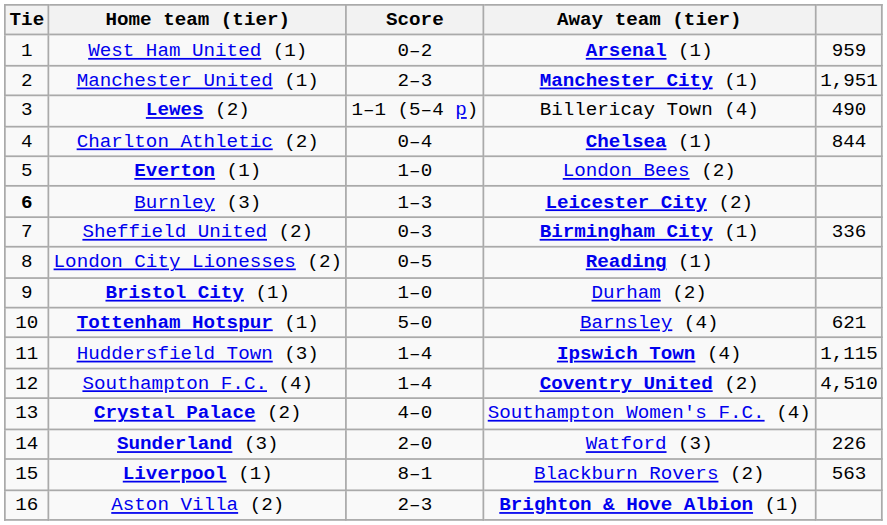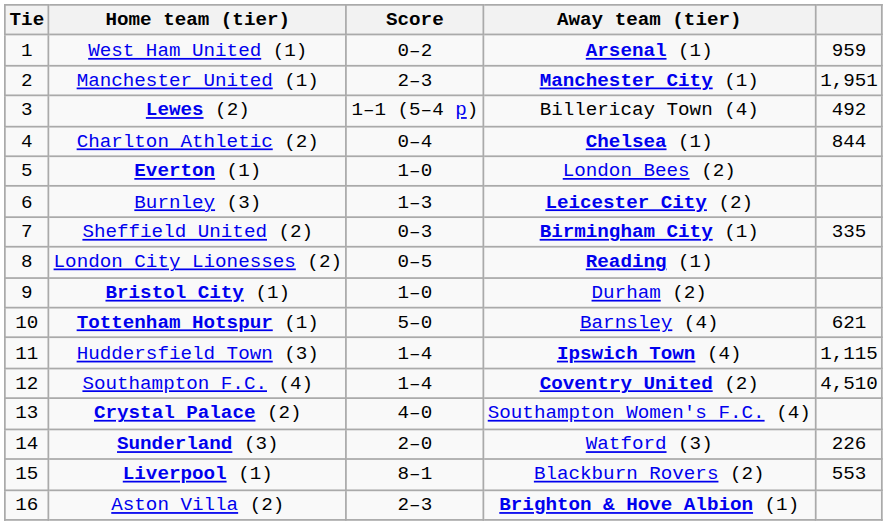 <table class="wikitable" style="text-align:center; font-size:85%">
 <tr>
 <th>Tie</th>
 <th>Home team (tier)</th>
 <th>Score</th>
 <th>Away team (tier)</th>
 <th></th>
 </tr>
 <tr>
 <td>1</td>
 <td><a href='#'>West Ham United</a> (1)</td>
 <td>0–2</td>
 <td><strong><a href='#'>Arsenal</a></strong> (1)</td>
 <td>959</td>
 </tr>
 <tr>
 <td>2</td>
 <td><a href='#'>Manchester United</a> (1)</td>
 <td>2–3</td>
 <td><strong><a href='#'>Manchester City</a></strong> (1)</td>
 <td>1,951</td>
 </tr>
 <tr>
 <td>3</td>
 <td><strong><a href='#'>Lewes</a></strong> (2)</td>
 <td>1–1 (5–4 <a href='#'>p</a>)</td>
 <td>Billericay Town (4)</td>
-<td>490</td>
+<td>492</td>
 </tr>
 <tr>
 <td>4</td>
 <td><a href='#'>Charlton Athletic</a> (2)</td>
 <td>0–4</td>
 <td><strong><a href='#'>Chelsea</a></strong> (1)</td>
 <td>844</td>
 </tr>
 <tr>
 <td>5</td>
 <td><strong><a href='#'>Everton</a></strong> (1)</td>
 <td>1–0</td>
 <td><a href='#'>London Bees</a> (2)</td>
 <td></td>
 </tr>
 <tr>
-<td><strong>6</strong></td>
+<td>6</td>
 <td><a href='#'>Burnley</a> (3)</td>
 <td>1–3</td>
 <td><strong><a href='#'>Leicester City</a></strong> (2)</td>
 <td></td>
 </tr>
 <tr>
 <td>7</td>
 <td><a href='#'>Sheffield United</a> (2)</td>
 <td>0–3</td>
 <td><strong><a href='#'>Birmingham City</a></strong> (1)</td>
-<td>336</td>
+<td>335</td>
 </tr>
 <tr>
 <td>8</td>
 <td><a href='#'>London City Lionesses</a> (2)</td>
 <td>0–5</td>
 <td><strong><a href='#'>Reading</a></strong> (1)</td>
 <td></td>
 </tr>
 <tr>
 <td>9</td>
 <td><strong><a href='#'>Bristol City</a></strong> (1)</td>
 <td>1–0 </td>
 <td><a href='#'>Durham</a> (2)</td>
 <td></td>
 </tr>
 <tr>
 <td>10</td>
 <td><strong><a href='#'>Tottenham Hotspur</a></strong> (1)</td>
 <td>5–0</td>
 <td><a href='#'>Barnsley</a> (4)</td>
 <td>621</td>
 </tr>
 <tr>
 <td>11</td>
 <td><a href='#'>Huddersfield Town</a> (3)</td>
 <td>1–4</td>
 <td><strong><a href='#'>Ipswich Town</a></strong> (4)</td>
 <td>1,115</td>
 </tr>
 <tr>
 <td>12</td>
 <td><a href='#'>Southampton F.C.</a> (4)</td>
 <td>1–4</td>
 <td><strong><a href='#'>Coventry United</a></strong> (2)</td>
 <td>4,510</td>
 </tr>
 <tr>
 <td>13</td>
 <td><strong><a href='#'>Crystal Palace</a></strong> (2)</td>
 <td>4–0</td>
 <td><a href='#'>Southampton Women's F.C.</a> (4)</td>
 <td></td>
 </tr>
 <tr>
 <td>14</td>
 <td><strong><a href='#'>Sunderland</a></strong> (3)</td>
 <td>2–0</td>
 <td><a href='#'>Watford</a> (3)</td>
 <td>226</td>
 </tr>
 <tr>
 <td>15</td>
 <td><strong><a href='#'>Liverpool</a></strong> (1)</td>
 <td>8–1</td>
 <td><a href='#'>Blackburn Rovers</a> (2)</td>
-<td>563</td>
+<td>553</td>
 </tr>
 <tr>
 <td>16</td>
 <td><a href='#'>Aston Villa</a> (2)</td>
 <td>2–3</td>
 <td><strong><a href='#'>Brighton & Hove Albion</a></strong> (1)</td>
 <td></td>
 </tr>
 </table>
